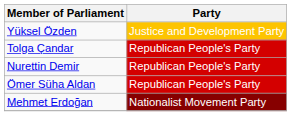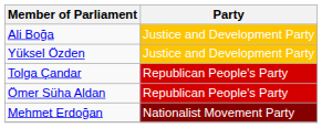 <table class="wikitable">
 <tr>
 <th>Member of Parliament</th>
 <th>Party</th>
+</tr>
+<tr>
+<td><a href='#'>Ali Boğa</a></td>
+<td style="background:#FDC400; color:white">Justice and Development Party</td>
 </tr>
 <tr>
 <td><a href='#'>Yüksel Özden</a></td>
 <td style="background:#FDC400; color:white">Justice and Development Party</td>
 </tr>
 <tr>
 <td><a href='#'>Tolga Çandar</a></td>
-<td style="background:#D40000; color:white">Republican People's Party</td>
-</tr>
-<tr>
-<td><a href='#'>Nurettin Demir</a></td>
 <td style="background:#D40000; color:white">Republican People's Party</td>
 </tr>
 <tr>
 <td><a href='#'>Ömer Süha Aldan</a></td>
 <td style="background:#D40000; color:white">Republican People's Party</td>
 </tr>
 <tr>
 <td><a href='#'>Mehmet Erdoğan</a></td>
 <td style="background:#870000; color:white">Nationalist Movement Party</td>
 </tr>
 <tr>
 </tr>
 </table>
